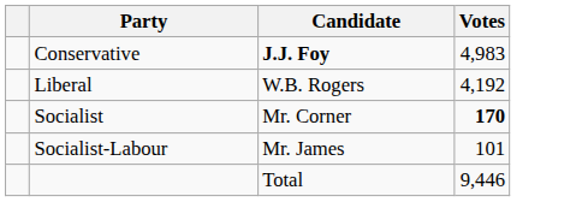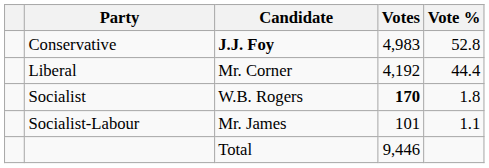 <table class="wikitable">
 <tr>
 <th></th>
 <th scope="col" width="175">Party</th>
 <th scope="col" width="150">Candidate</th>
 <th>Votes</th>
+<th>Vote %</th>
 </tr>
 <tr>
 <td>   </td>
 <td>Conservative</td>
 <td><strong>J.J. Foy</strong></td>
 <td align=right>4,983</td>
+<td align=right>52.8</td>
 </tr>
 <tr>
 <td>   </td>
 <td>Liberal</td>
-<td>W.B. Rogers</td>
+<td>Mr. Corner</td>
 <td align=right>4,192</td>
+<td align=right>44.4</td>
 </tr>
 <tr>
 <td>   </td>
 <td>Socialist</td>
-<td>Mr. Corner</td>
+<td>W.B. Rogers</td>
 <td align=right><strong>170</strong></td>
+<td align=right>1.8</td>
 </tr>
 <tr>
 <td>   </td>
 <td>Socialist-Labour</td>
 <td>Mr. James</td>
 <td align=right>101</td>
+<td align=right>1.1</td>
 </tr>
 <tr>
 <td></td>
 <td></td>
 <td>Total</td>
 <td align=right>9,446</td>
+<td></td>
 </tr>
 </table>
